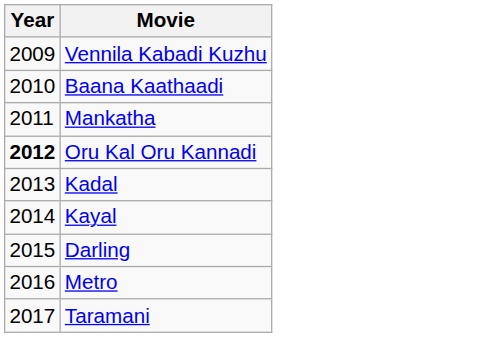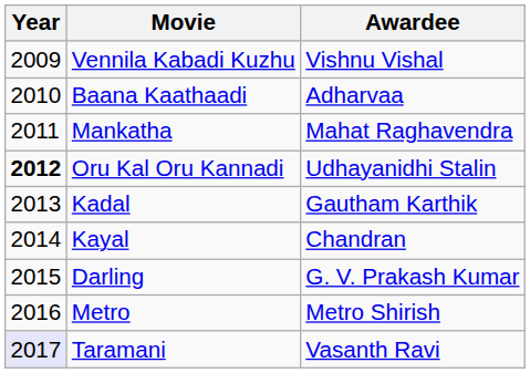 <table class="wikitable">
 <tr>
 <th>Year</th>
 <th>Movie</th>
+<th>Awardee</th>
 </tr>
 <tr>
 <td>2009</td>
 <td><a href='#'>Vennila Kabadi Kuzhu</a></td>
+<td><a href='#'>Vishnu Vishal</a></td>
 </tr>
 <tr>
 <td>2010</td>
 <td><a href='#'>Baana Kaathaadi</a></td>
+<td><a href='#'>Adharvaa</a></td>
 </tr>
 <tr>
 <td>2011</td>
 <td><a href='#'>Mankatha</a></td>
+<td><a href='#'>Mahat Raghavendra</a></td>
 </tr>
 <tr>
 <td><strong>2012</strong></td>
 <td><a href='#'>Oru Kal Oru Kannadi</a></td>
+<td><a href='#'>Udhayanidhi Stalin</a></td>
 </tr>
 <tr>
 <td>2013</td>
 <td><a href='#'>Kadal</a></td>
+<td><a href='#'>Gautham Karthik</a></td>
 </tr>
 <tr>
 <td>2014</td>
 <td><a href='#'>Kayal</a></td>
+<td><a href='#'>Chandran</a></td>
 </tr>
 <tr>
 <td>2015</td>
 <td><a href='#'>Darling</a></td>
+<td><a href='#'>G. V. Prakash Kumar</a></td>
 </tr>
 <tr>
 <td>2016</td>
 <td><a href='#'>Metro</a></td>
+<td><a href='#'>Metro Shirish</a></td>
 </tr>
 <tr>
-<td>2017</td>
+<td style="background: lavender;">2017</td>
 <td><a href='#'>Taramani</a></td>
+<td><a href='#'>Vasanth Ravi</a></td>
 </tr>
 </table>
